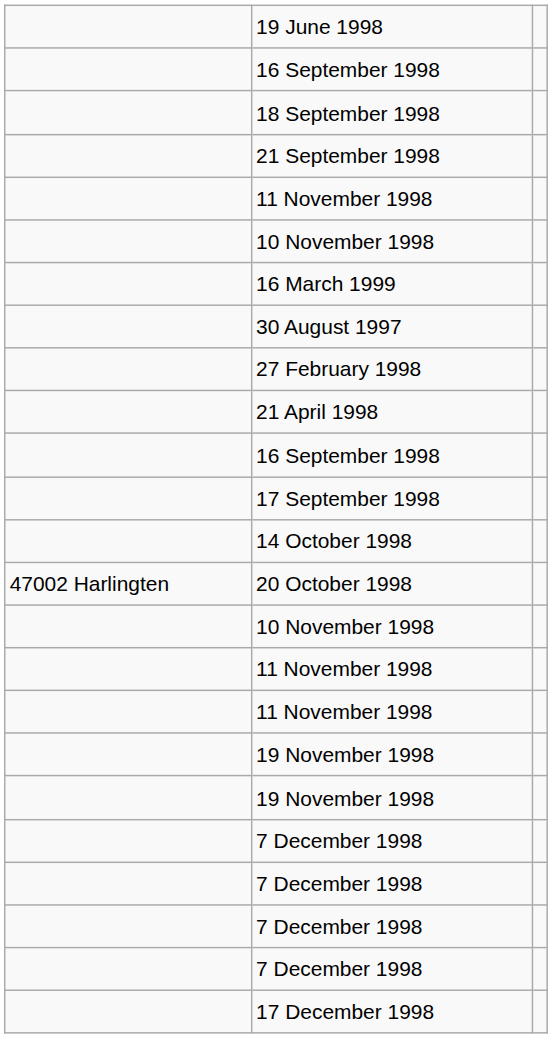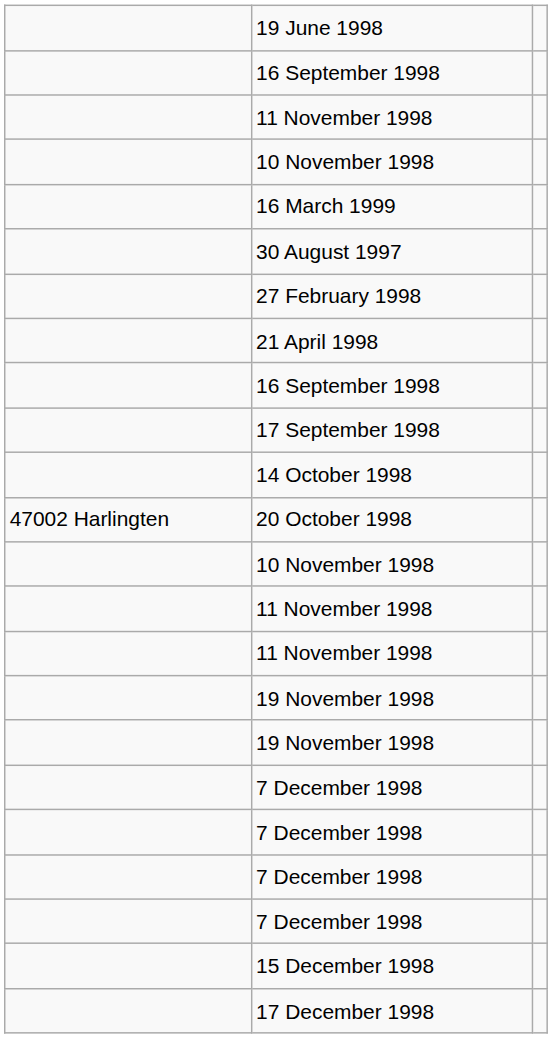 <table class="wikitable" style="font-size: 89%; float: left; width: 26em; margin-right: 1em; height: 700px">
 <tr>
 <td></td>
 <td>19 June 1998</td>
 <td></td>
 </tr>
 <tr>
 <td></td>
 <td>16 September 1998</td>
-<td></td>
-</tr>
-<tr>
-<td></td>
-<td>18 September 1998</td>
-<td></td>
-</tr>
-<tr>
-<td></td>
-<td>21 September 1998</td>
 <td></td>
 </tr>
 <tr>
 <td></td>
 <td>11 November 1998</td>
 <td></td>
 </tr>
 <tr>
 <td></td>
 <td>10 November 1998</td>
 <td></td>
 </tr>
 <tr>
 <td></td>
 <td>16 March 1999</td>
 <td></td>
 </tr>
 <tr>
 <td></td>
 <td>30 August 1997</td>
 <td></td>
 </tr>
 <tr>
 <td></td>
 <td>27 February 1998</td>
 <td></td>
 </tr>
 <tr>
 <td></td>
 <td>21 April 1998</td>
 <td></td>
 </tr>
 <tr>
 <td></td>
 <td>16 September 1998</td>
 <td></td>
 </tr>
 <tr>
 <td></td>
 <td>17 September 1998</td>
 <td></td>
 </tr>
 <tr>
 <td></td>
 <td>14 October 1998</td>
 <td></td>
 </tr>
 <tr>
 <td>47002 Harlingten</td>
 <td>20 October 1998</td>
 <td></td>
 </tr>
 <tr>
 <td></td>
 <td>10 November 1998</td>
 <td></td>
 </tr>
 <tr>
 <td></td>
 <td>11 November 1998</td>
 <td></td>
 </tr>
 <tr>
 <td></td>
 <td>11 November 1998</td>
 <td></td>
 </tr>
 <tr>
 <td></td>
 <td>19 November 1998</td>
 <td></td>
 </tr>
 <tr>
 <td></td>
 <td>19 November 1998</td>
 <td></td>
 </tr>
 <tr>
 <td></td>
 <td>7 December 1998</td>
 <td></td>
 </tr>
 <tr>
 <td></td>
 <td>7 December 1998</td>
 <td></td>
 </tr>
 <tr>
 <td></td>
 <td>7 December 1998</td>
 <td></td>
 </tr>
 <tr>
 <td></td>
 <td>7 December 1998</td>
 <td></td>
 </tr>
 <tr>
 <td></td>
+<td>15 December 1998</td>
+<td></td>
+</tr>
+<tr>
+<td></td>
 <td>17 December 1998</td>
 <td></td>
 </tr>
 </table>
